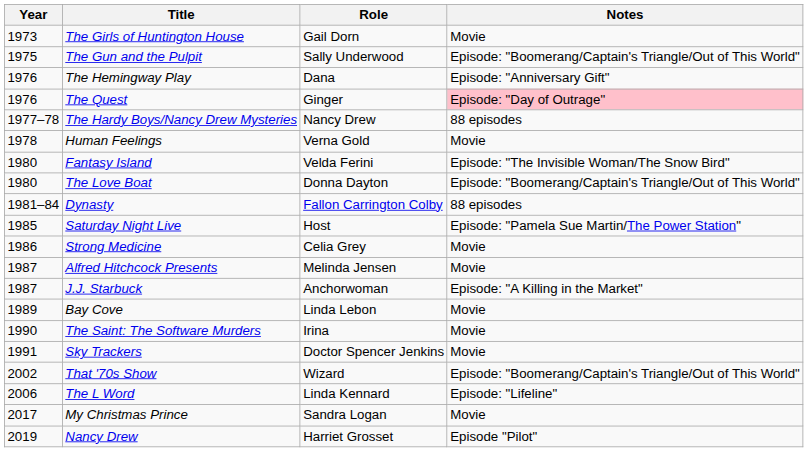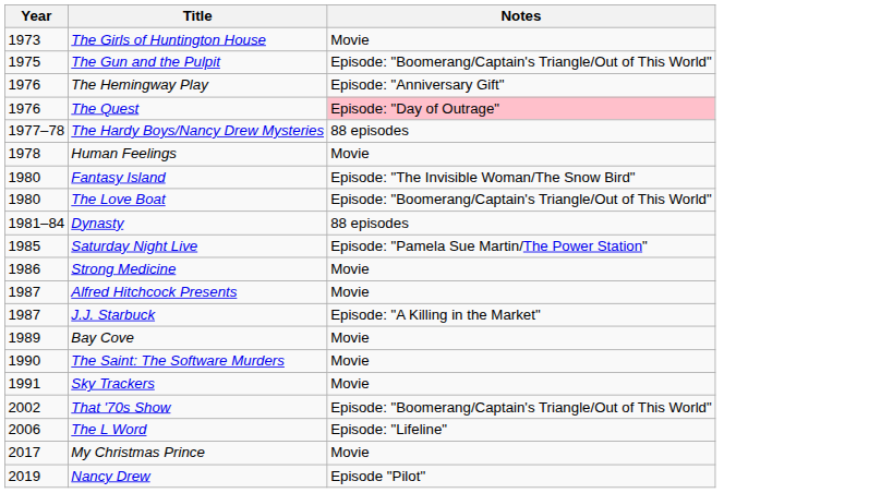 <table class="wikitable sortable">
 <tr>
 <th>Year</th>
 <th>Title</th>
-<th>Role</th>
 <th class="unsortable">Notes</th>
 </tr>
 <tr>
 <td>1973</td>
 <td><em><a href='#'>The Girls of Huntington House</a></em></td>
-<td>Gail Dorn</td>
 <td>Movie</td>
 </tr>
 <tr>
 <td>1975</td>
 <td><em><a href='#'>The Gun and the Pulpit</a></em></td>
-<td>Sally Underwood</td>
 <td>Episode: "Boomerang/Captain's Triangle/Out of This World"</td>
 </tr>
 <tr>
 <td>1976</td>
 <td><em>The Hemingway Play</em></td>
-<td>Dana</td>
 <td>Episode: "Anniversary Gift"</td>
 </tr>
 <tr>
 <td>1976</td>
 <td><em><a href='#'>The Quest</a></em></td>
-<td>Ginger</td>
 <td style="background: pink;">Episode: "Day of Outrage"</td>
 </tr>
 <tr>
 <td>1977–78</td>
 <td><em><a href='#'>The Hardy Boys/Nancy Drew Mysteries</a></em></td>
-<td>Nancy Drew</td>
 <td>88 episodes</td>
 </tr>
 <tr>
 <td>1978</td>
 <td><em>Human Feelings</em></td>
-<td>Verna Gold</td>
 <td>Movie</td>
 </tr>
 <tr>
 <td>1980</td>
 <td><em><a href='#'>Fantasy Island</a></em></td>
-<td>Velda Ferini</td>
 <td>Episode: "The Invisible Woman/The Snow Bird"</td>
 </tr>
 <tr>
 <td>1980</td>
 <td><em><a href='#'>The Love Boat</a></em></td>
-<td>Donna Dayton</td>
 <td>Episode: "Boomerang/Captain's Triangle/Out of This World"</td>
 </tr>
 <tr>
 <td>1981–84</td>
 <td><em><a href='#'>Dynasty</a></em></td>
-<td><a href='#'>Fallon Carrington Colby</a></td>
 <td>88 episodes</td>
 </tr>
 <tr>
 <td>1985</td>
 <td><em><a href='#'>Saturday Night Live</a></em></td>
-<td>Host</td>
 <td>Episode: "Pamela Sue Martin/<a href='#'>The Power Station</a>"</td>
 </tr>
 <tr>
 <td>1986</td>
 <td><em><a href='#'>Strong Medicine</a></em></td>
-<td>Celia Grey</td>
 <td>Movie</td>
 </tr>
 <tr>
 <td>1987</td>
 <td><em><a href='#'>Alfred Hitchcock Presents</a></em></td>
-<td>Melinda Jensen</td>
 <td>Movie</td>
 </tr>
 <tr>
 <td>1987</td>
 <td><em><a href='#'>J.J. Starbuck</a></em></td>
-<td>Anchorwoman</td>
 <td>Episode: "A Killing in the Market"</td>
 </tr>
 <tr>
 <td>1989</td>
 <td><em>Bay Cove</em></td>
-<td>Linda Lebon</td>
 <td>Movie</td>
 </tr>
 <tr>
 <td>1990</td>
 <td><em><a href='#'>The Saint: The Software Murders</a></em></td>
-<td>Irina</td>
 <td>Movie</td>
 </tr>
 <tr>
 <td>1991</td>
 <td><em><a href='#'>Sky Trackers</a></em></td>
-<td>Doctor Spencer Jenkins</td>
 <td>Movie</td>
 </tr>
 <tr>
 <td>2002</td>
 <td><em><a href='#'>That '70s Show</a></em></td>
-<td>Wizard</td>
 <td>Episode: "Boomerang/Captain's Triangle/Out of This World"</td>
 </tr>
 <tr>
 <td>2006</td>
 <td><em><a href='#'>The L Word</a></em></td>
-<td>Linda Kennard</td>
 <td>Episode: "Lifeline"</td>
 </tr>
 <tr>
 <td>2017</td>
 <td><em>My Christmas Prince</em></td>
-<td>Sandra Logan</td>
 <td>Movie</td>
 </tr>
 <tr>
 <td>2019</td>
 <td><em><a href='#'>Nancy Drew</a></em></td>
-<td>Harriet Grosset</td>
 <td>Episode "Pilot"</td>
 </tr>
 </table>
